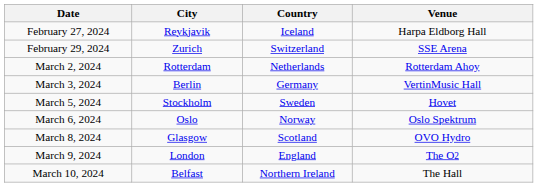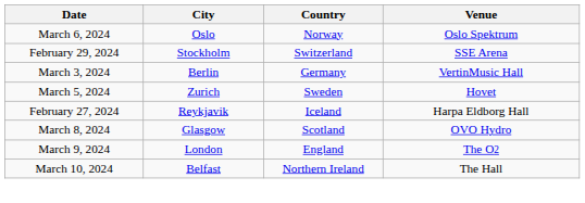 <table class="wikitable" style="text-align:center">
 <tr>
 <th width="175">Date</th>
 <th width="150">City</th>
 <th width="150">Country</th>
 <th width="250">Venue</th>
 </tr>
 <tr>
-<td>February 27, 2024</td>
-<td><a href='#'>Reykjavik</a></td>
-<td><a href='#'>Iceland</a></td>
-<td>Harpa Eldborg Hall</td>
+<td>March 6, 2024</td>
+<td><a href='#'>Oslo</a></td>
+<td><a href='#'>Norway</a></td>
+<td><a href='#'>Oslo Spektrum</a></td>
 </tr>
 <tr>
 <td>February 29, 2024</td>
-<td><a href='#'>Zurich</a></td>
+<td><a href='#'>Stockholm</a></td>
 <td><a href='#'>Switzerland</a></td>
 <td><a href='#'>SSE Arena</a></td>
-</tr>
-<tr>
-<td>March 2, 2024</td>
-<td><a href='#'>Rotterdam</a></td>
-<td><a href='#'>Netherlands</a></td>
-<td><a href='#'>Rotterdam Ahoy</a></td>
 </tr>
 <tr>
 <td>March 3, 2024</td>
 <td><a href='#'>Berlin</a></td>
 <td><a href='#'>Germany</a></td>
 <td><a href='#'>VertinMusic Hall</a></td>
 </tr>
 <tr>
 <td>March 5, 2024</td>
-<td><a href='#'>Stockholm</a></td>
+<td><a href='#'>Zurich</a></td>
 <td><a href='#'>Sweden</a></td>
 <td><a href='#'>Hovet</a></td>
 </tr>
 <tr>
-<td>March 6, 2024</td>
-<td><a href='#'>Oslo</a></td>
-<td><a href='#'>Norway</a></td>
-<td><a href='#'>Oslo Spektrum</a></td>
+<td>February 27, 2024</td>
+<td><a href='#'>Reykjavik</a></td>
+<td><a href='#'>Iceland</a></td>
+<td>Harpa Eldborg Hall</td>
 </tr>
 <tr>
 <td>March 8, 2024 </td>
 <td><a href='#'>Glasgow</a></td>
 <td><a href='#'>Scotland</a></td>
 <td><a href='#'>OVO Hydro</a></td>
 </tr>
 <tr>
 <td>March 9, 2024</td>
 <td><a href='#'>London</a></td>
 <td><a href='#'>England</a></td>
 <td><a href='#'>The O<small>2</small></a></td>
 </tr>
 <tr>
 <td>March 10, 2024</td>
 <td><a href='#'>Belfast</a></td>
 <td><a href='#'>Northern Ireland</a></td>
 <td>The Hall</td>
 </tr>
 </table>
